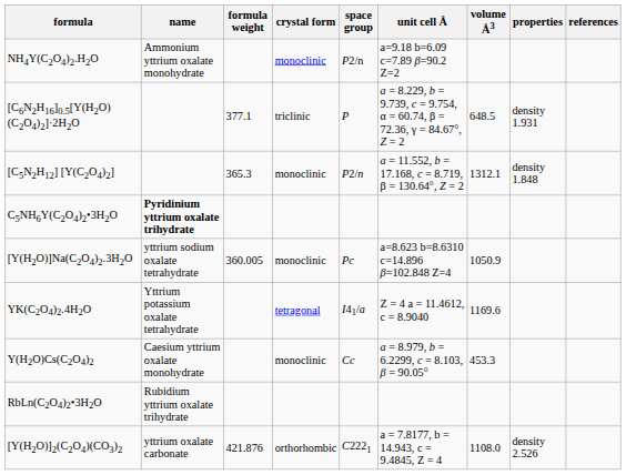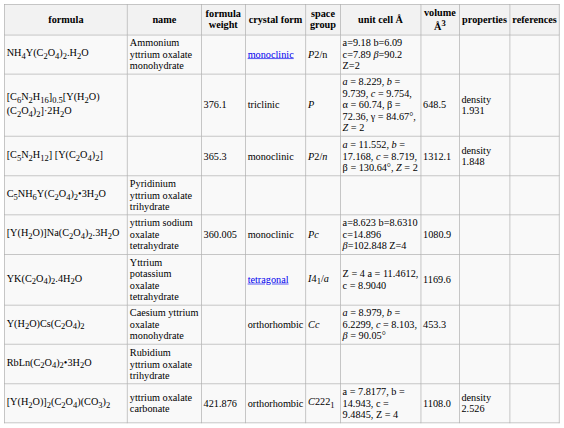 <table class="wikitable">
 <tr>
 <th>formula</th>
 <th>name</th>
 <th>formula weight</th>
 <th>crystal form</th>
 <th>space group</th>
 <th>unit cell Å</th>
 <th>volume Å<sup>3</sup></th>
 <th>properties</th>
 <th>references</th>
 </tr>
 <tr>
 <td>NH<sub>4</sub>Y(C<sub>2</sub>O<sub>4</sub>)<sub>2</sub>.H<sub>2</sub>O</td>
 <td>Ammonium yttrium oxalate monohydrate</td>
 <td></td>
 <td><a href='#'>monoclinic</a></td>
 <td><em>P</em>2/n</td>
 <td>a=9.18 b=6.09 c=7.89 <em>β</em>=90.2 Z=2</td>
 <td></td>
 <td></td>
 <td></td>
 </tr>
 <tr>
 <td>[C<sub>6</sub>N<sub>2</sub>H<sub>16</sub>]<sub>0.5</sub>[Y(H<sub>2</sub>O)(C<sub>2</sub>O<sub>4</sub>)<sub>2</sub>]·2H<sub>2</sub>O</td>
 <td></td>
-<td>377.1</td>
+<td>376.1</td>
 <td>triclinic</td>
 <td><em>P</em></td>
 <td><em>a</em> = 8.229, <em>b</em> = 9.739, <em>c</em> = 9.754, α = 60.74, β = 72.36, γ = 84.67°,  <em>Z</em> = 2</td>
 <td>648.5</td>
 <td>density 1.931</td>
 <td></td>
 </tr>
 <tr>
 <td>[C<sub>5</sub>N<sub>2</sub>H<sub>12</sub>] [Y(C<sub>2</sub>O<sub>4</sub>)<sub>2</sub>]</td>
 <td></td>
 <td>365.3</td>
 <td>monoclinic</td>
 <td><em>P</em>2/<em>n</em></td>
 <td><em>a</em> = 11.552, <em>b</em> = 17.168, <em>c</em> = 8.719, β = 130.64°, <em>Z</em> = 2</td>
 <td>1312.1</td>
 <td>density 1.848</td>
 <td></td>
 </tr>
 <tr>
 <td>C<sub>5</sub>NH<sub>6</sub>Y(C<sub>2</sub>O<sub>4</sub>)<sub>2</sub>•3H<sub>2</sub>O</td>
-<td><strong>Pyridinium yttrium oxalate trihydrate</strong></td>
+<td>Pyridinium yttrium oxalate trihydrate</td>
 <td></td>
 <td></td>
 <td></td>
 <td></td>
 <td></td>
 <td></td>
 <td></td>
 </tr>
 <tr>
 <td>[Y(H<sub>2</sub>O)]Na(C<sub>2</sub>O<sub>4</sub>)<sub>2</sub>.3H<sub>2</sub>O</td>
 <td>yttrium sodium oxalate tetrahydrate</td>
 <td>360.005</td>
 <td>monoclinic</td>
 <td><em>Pc</em></td>
 <td>a=8.623 b=8.6310 c=14.896 <em>β</em>=102.848 Z=4</td>
-<td>1050.9</td>
+<td>1080.9</td>
 <td></td>
 <td></td>
 </tr>
 <tr>
 <td>YK(C<sub>2</sub>O<sub>4</sub>)<sub>2</sub>.4H<sub>2</sub>O</td>
 <td>Yttrium potassium oxalate tetrahydrate</td>
 <td></td>
 <td><a href='#'>tetragonal</a></td>
 <td><em>I</em>4<sub>1</sub>/<em>a</em></td>
 <td>Z = 4 a = 11.4612, c = 8.9040</td>
 <td>1169.6</td>
 <td></td>
 <td></td>
 </tr>
 <tr>
 <td>Y(H<sub>2</sub>O)Cs(C<sub>2</sub>O<sub>4</sub>)<sub>2</sub></td>
 <td>Caesium yttrium oxalate monohydrate</td>
 <td></td>
-<td>monoclinic</td>
+<td>orthorhombic</td>
 <td><em>Cc</em></td>
 <td><em>a</em> = 8.979, <em>b</em> = 6.2299, <em>c</em> = 8.103, <em>β</em> = 90.05°</td>
 <td>453.3</td>
 <td></td>
 <td></td>
 </tr>
 <tr>
 <td>RbLn(C<sub>2</sub>O<sub>4</sub>)<sub>2</sub>•3H<sub>2</sub>O</td>
 <td>Rubidium yttrium oxalate trihydrate</td>
 <td></td>
 <td></td>
 <td></td>
 <td></td>
 <td></td>
 <td></td>
 <td></td>
 </tr>
 <tr>
 <td>[Y(H<sub>2</sub>O)]<sub>2</sub>(C<sub>2</sub>O<sub>4</sub>)(CO<sub>3</sub>)<sub>2</sub></td>
 <td>yttrium oxalate carbonate</td>
 <td>421.876</td>
 <td>orthorhombic</td>
 <td><em>C</em>222<sub>1</sub></td>
 <td>a = 7.8177, b = 14.943, c = 9.4845, Z = 4</td>
 <td>1108.0</td>
 <td>density 2.526</td>
 <td></td>
 </tr>
 </table>
